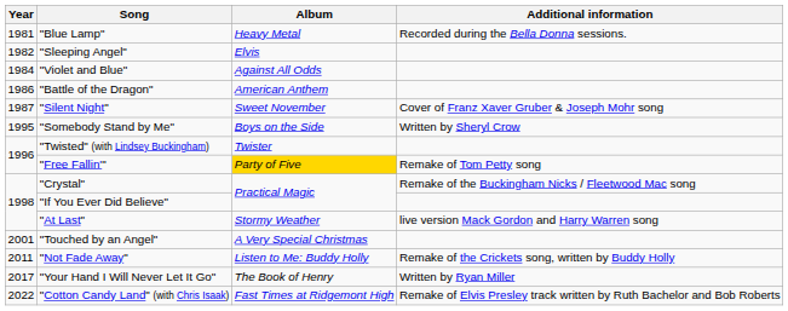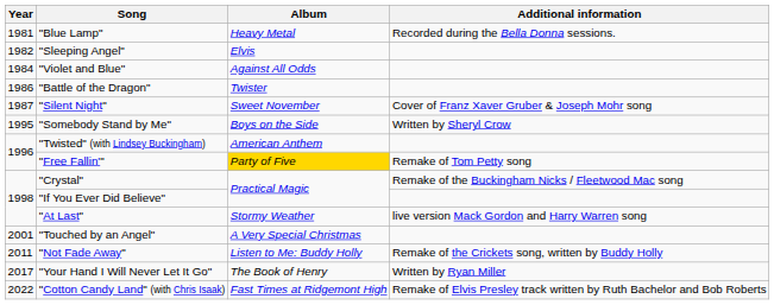 <table class="wikitable">
 <tr>
 <th>Year</th>
 <th>Song</th>
 <th>Album</th>
 <th>Additional information</th>
 </tr>
 <tr>
 <td>1981</td>
 <td>"Blue Lamp"</td>
 <td><em><a href='#'>Heavy Metal</a></em></td>
 <td>Recorded during the <em><a href='#'>Bella Donna</a></em> sessions.</td>
 </tr>
 <tr>
 <td>1982</td>
 <td>"Sleeping Angel"</td>
 <td><em><a href='#'>Elvis</a></em></td>
 <td></td>
 </tr>
 <tr>
 <td>1984</td>
 <td>"Violet and Blue"</td>
 <td><em><a href='#'>Against All Odds</a></em></td>
 <td></td>
 </tr>
 <tr>
 <td>1986</td>
 <td>"Battle of the Dragon"</td>
-<td><em><a href='#'>American Anthem</a></em></td>
+<td><em><a href='#'>Twister</a></em></td>
 <td></td>
 </tr>
 <tr>
 <td>1987</td>
 <td>"<a href='#'>Silent Night</a>"</td>
 <td><em><a href='#'>Sweet November</a></em></td>
 <td>Cover of <a href='#'>Franz Xaver Gruber</a> & <a href='#'>Joseph Mohr</a> song</td>
 </tr>
 <tr>
 <td>1995</td>
 <td>"Somebody Stand by Me"</td>
 <td><em><a href='#'>Boys on the Side</a></em></td>
 <td>Written by <a href='#'>Sheryl Crow</a></td>
 </tr>
 <tr>
 <td rowspan="2">1996</td>
 <td>"Twisted" <small>(with <a href='#'>Lindsey Buckingham</a>)</small></td>
-<td><em><a href='#'>Twister</a></em></td>
+<td><em><a href='#'>American Anthem</a></em></td>
 <td></td>
 </tr>
 <tr>
 <td>"<a href='#'>Free Fallin'</a>"</td>
 <td style="background: gold;"><em>Party of Five</em></td>
 <td>Remake of <a href='#'>Tom Petty</a> song</td>
 </tr>
 <tr>
 <td rowspan="3">1998</td>
 <td>"Crystal"</td>
 <td rowspan="2"><em><a href='#'>Practical Magic</a></em></td>
 <td>Remake of the <a href='#'>Buckingham Nicks</a> / <a href='#'>Fleetwood Mac</a> song</td>
 </tr>
 <tr>
 <td>"If You Ever Did Believe"</td>
 <td></td>
 </tr>
 <tr>
 <td>"<a href='#'>At Last</a>"</td>
 <td><em><a href='#'>Stormy Weather</a></em></td>
 <td>live version <a href='#'>Mack Gordon</a> and <a href='#'>Harry Warren</a> song</td>
 </tr>
 <tr>
 <td>2001</td>
 <td>"Touched by an Angel"</td>
 <td><em><a href='#'>A Very Special Christmas</a></em></td>
 <td></td>
 </tr>
 <tr>
 <td>2011</td>
 <td>"<a href='#'>Not Fade Away</a>"</td>
 <td><em><a href='#'>Listen to Me: Buddy Holly</a></em></td>
 <td>Remake of <a href='#'>the Crickets</a> song, written by <a href='#'>Buddy Holly</a></td>
 </tr>
 <tr>
 <td>2017</td>
 <td>"Your Hand I Will Never Let It Go"</td>
 <td><em>The Book of Henry</em></td>
 <td>Written by <a href='#'>Ryan Miller</a></td>
 </tr>
 <tr>
 <td>2022</td>
 <td>"<a href='#'>Cotton Candy Land</a>" <small>(with <a href='#'>Chris Isaak</a>)</small></td>
 <td><em><a href='#'>Fast Times at Ridgemont High</a></em></td>
 <td>Remake of <a href='#'>Elvis Presley</a> track written by Ruth Bachelor and Bob Roberts</td>
 </tr>
 </table>
